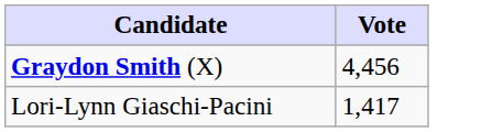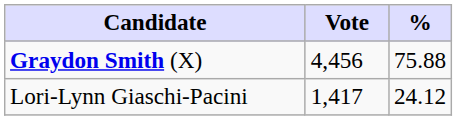 <table class="wikitable">
 <tr>
 <th style="background:#ddf; width:200px;">Candidate</th>
 <th style="background:#ddf; width:50px;">Vote</th>
+<th style="background:#ddf; width:30px;">%</th>
 </tr>
 <tr>
 <td><strong><a href='#'>Graydon Smith</a></strong> (X)</td>
 <td>4,456</td>
+<td>75.88</td>
 </tr>
 <tr>
 <td>Lori-Lynn Giaschi-Pacini</td>
 <td>1,417</td>
+<td>24.12</td>
 </tr>
 </table>
